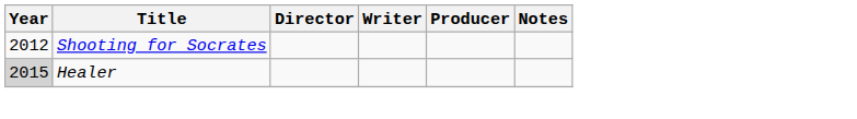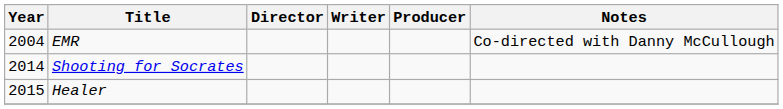 <table class="wikitable">
 <tr>
 <th>Year</th>
 <th>Title</th>
 <th>Director</th>
 <th>Writer</th>
 <th>Producer</th>
 <th>Notes</th>
 </tr>
 <tr>
-<td>2012</td>
+<td>2004</td>
+<td><em>EMR</em></td>
+<td></td>
+<td></td>
+<td></td>
+<td>Co-directed with Danny McCullough</td>
+</tr>
+<tr>
+<td>2014</td>
 <td><em><a href='#'>Shooting for Socrates</a></em></td>
 <td></td>
 <td></td>
 <td></td>
 <td></td>
 </tr>
 <tr>
-<td style="background: lightgrey;">2015</td>
+<td>2015</td>
 <td><em>Healer</em></td>
 <td></td>
 <td></td>
 <td></td>
 <td></td>
 </tr>
 <tr>
 </tr>
 </table>
